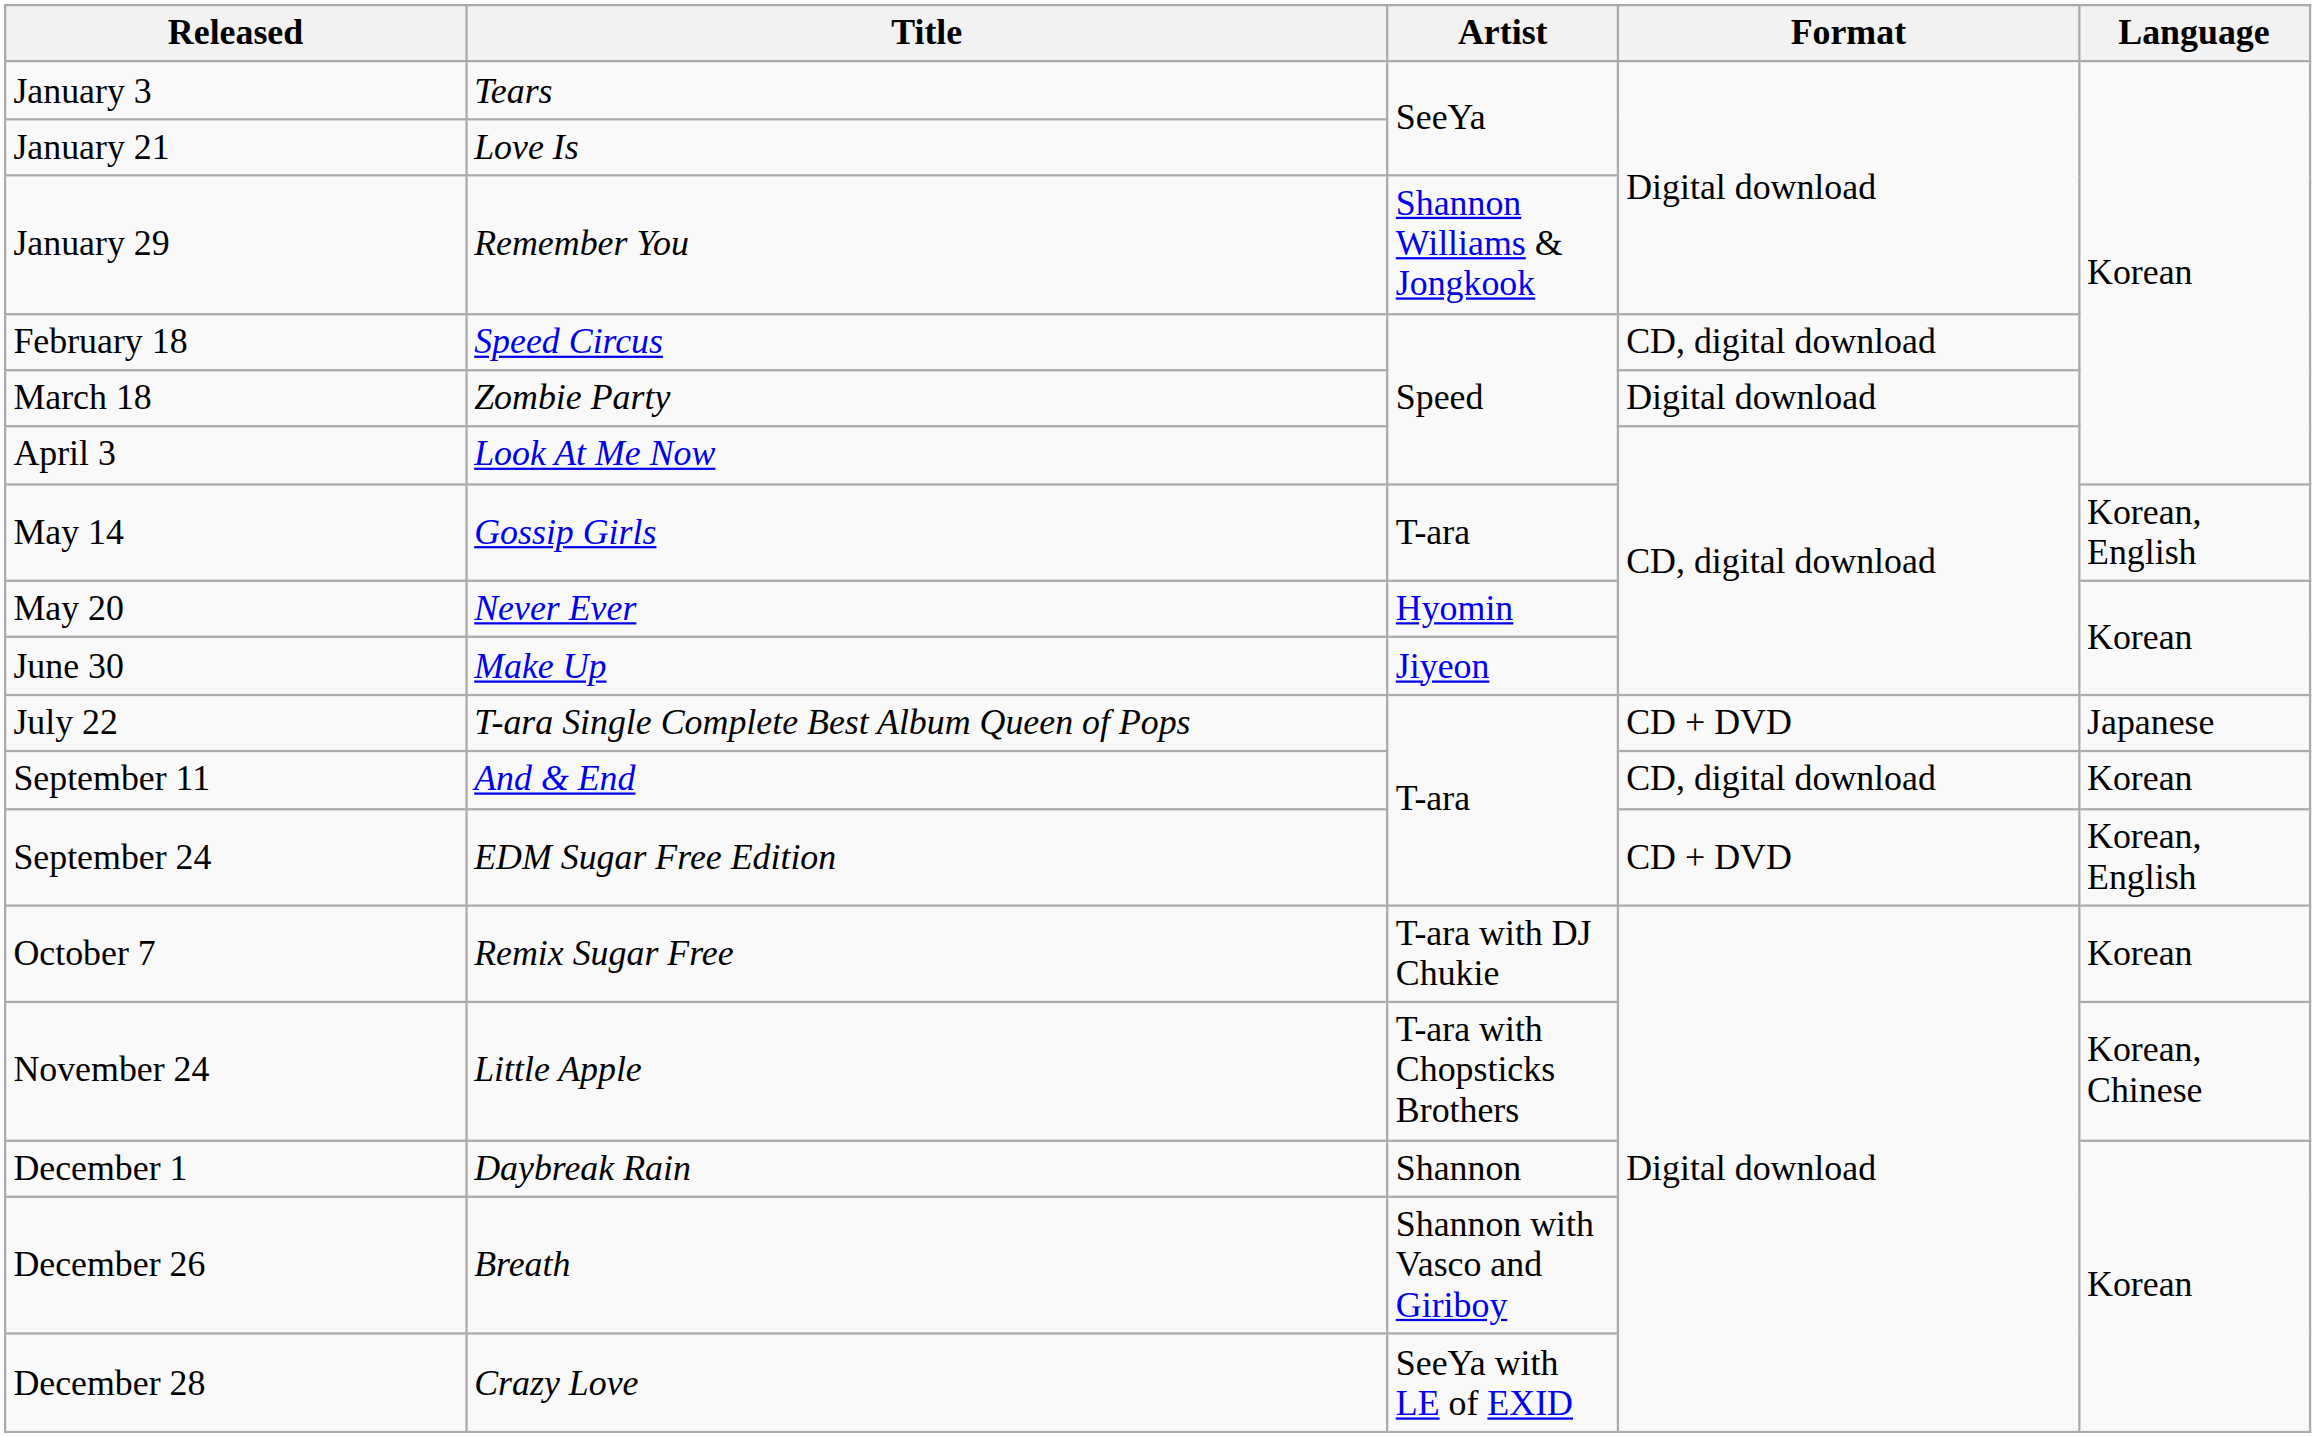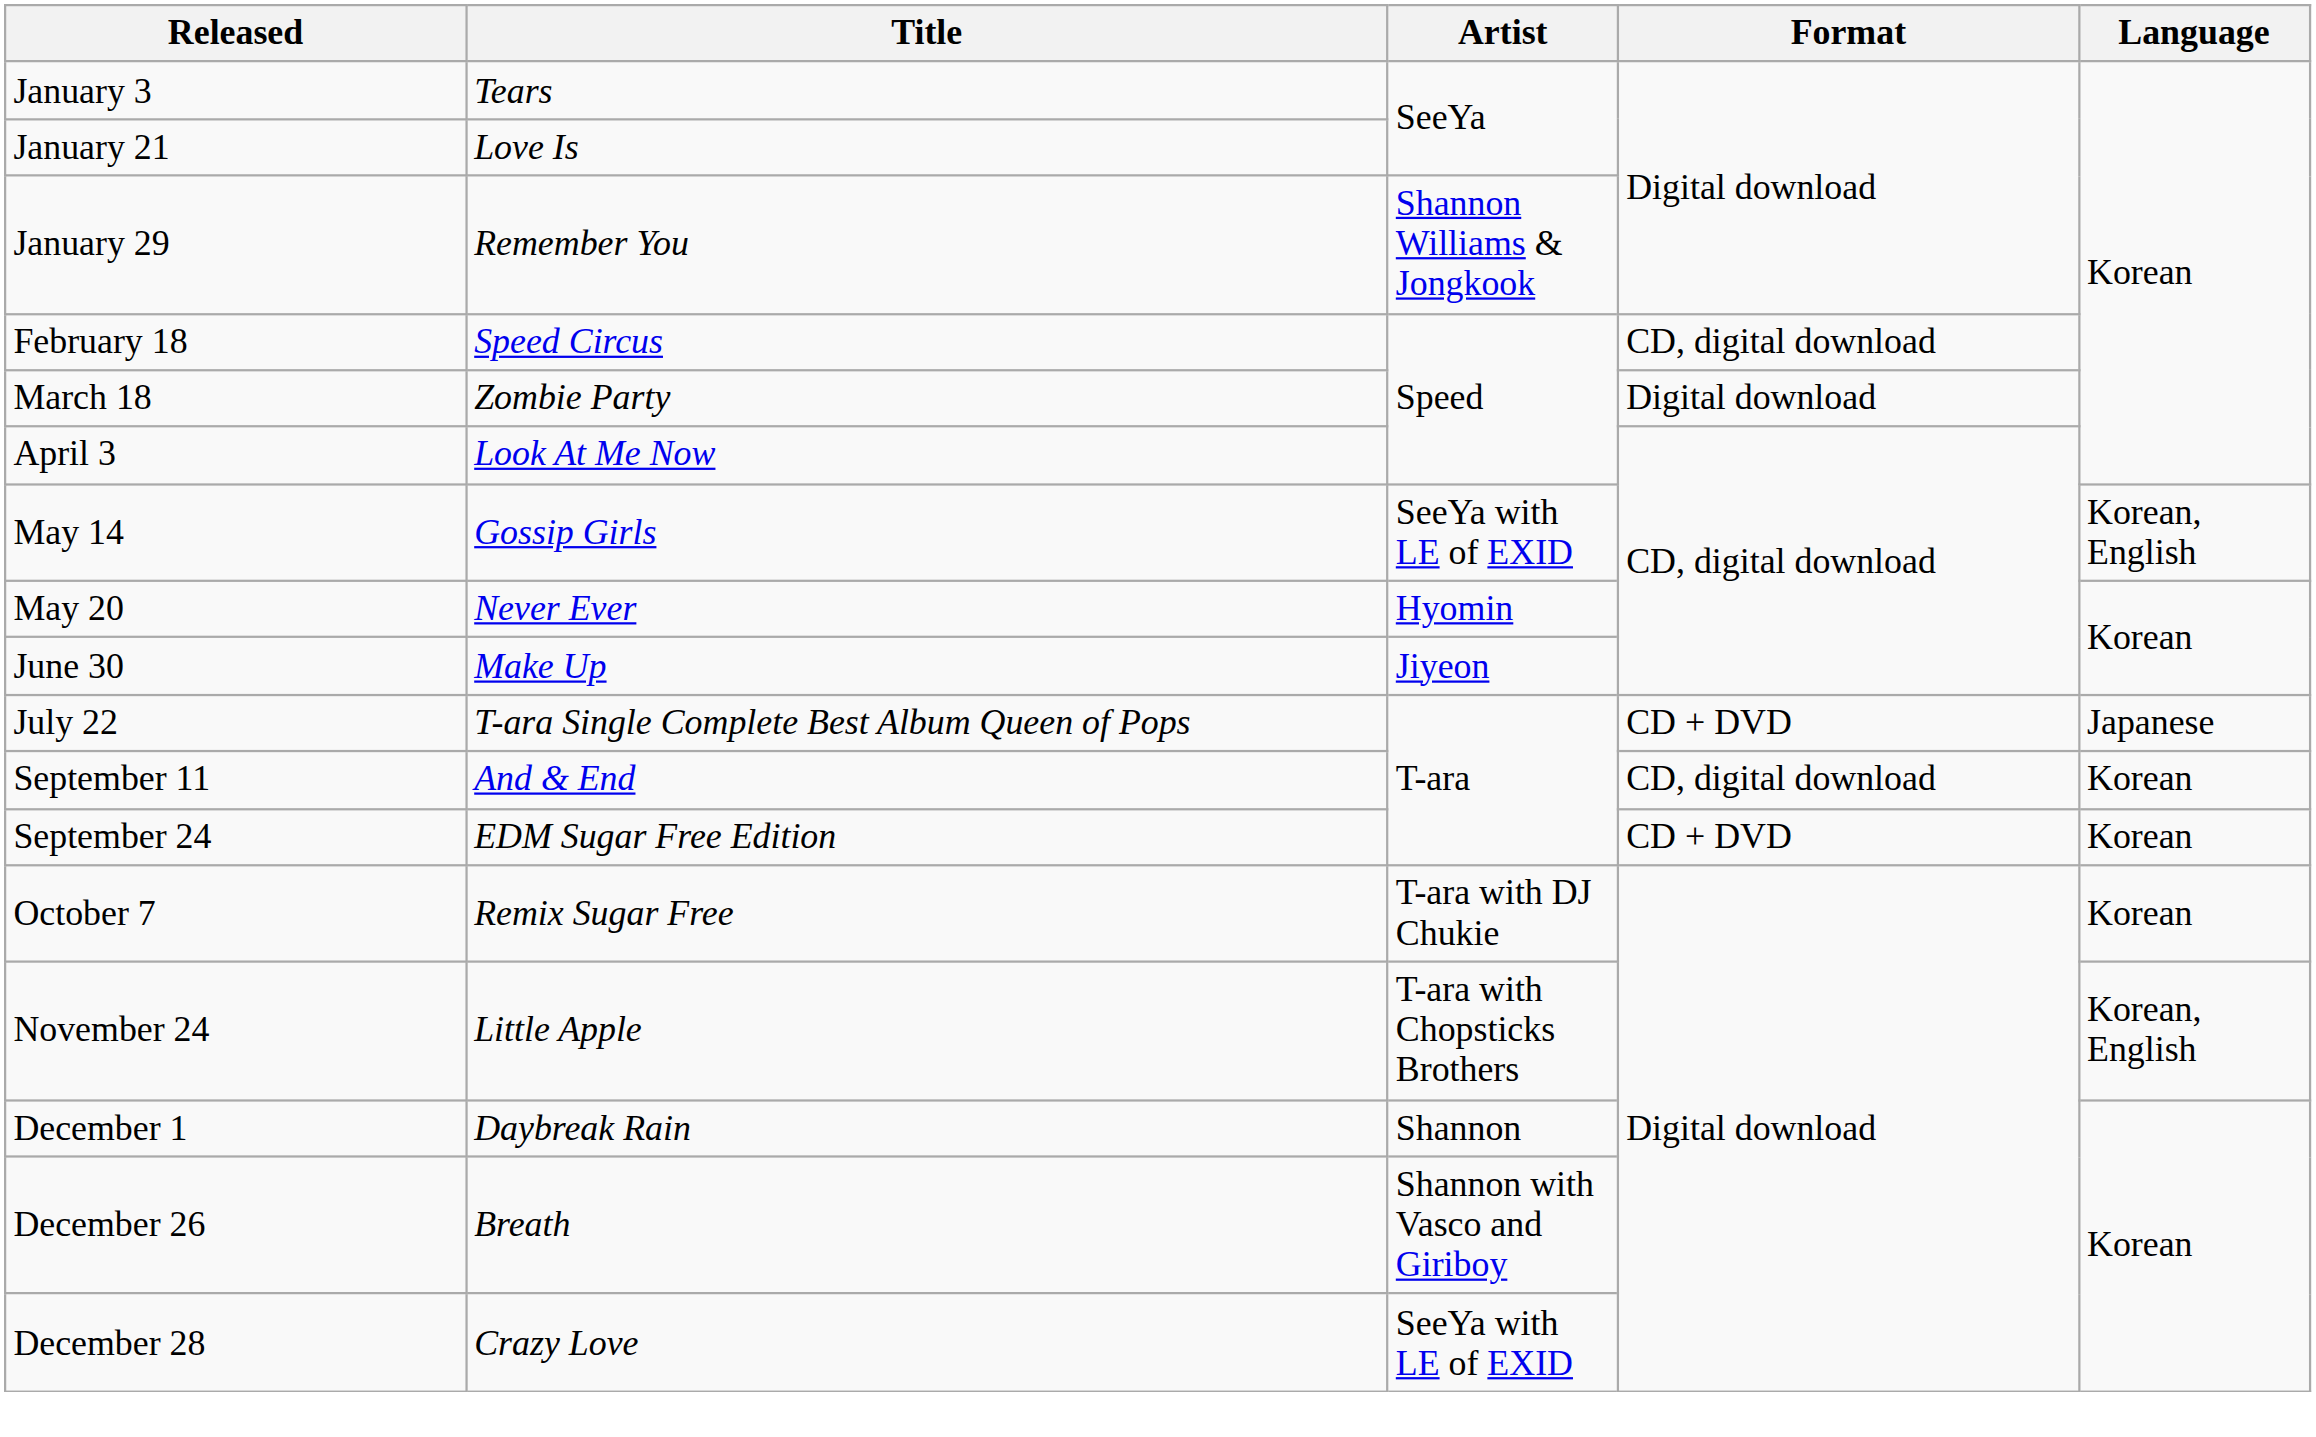 <table class="wikitable sortable" align="left center" style="width:65%;">
 <tr>
 <th style="width:20%;">Released</th>
 <th style="width:40%;">Title</th>
 <th style="width:10%;">Artist</th>
 <th style="width:20%;">Format</th>
 <th style="width:10%;">Language</th>
 </tr>
 <tr>
 <td>January 3</td>
 <td><em>Tears</em></td>
 <td rowspan="2">SeeYa</td>
 <td rowspan="3">Digital download</td>
 <td rowspan="6">Korean</td>
 </tr>
 <tr>
 <td>January 21</td>
 <td><em>Love Is</em></td>
 </tr>
 <tr>
 <td>January 29</td>
 <td><em>Remember You</em></td>
 <td><a href='#'>Shannon Williams</a> & <a href='#'>Jongkook</a></td>
 </tr>
 <tr>
 <td>February 18</td>
 <td><em><a href='#'>Speed Circus</a></em></td>
 <td rowspan="3">Speed</td>
 <td>CD, digital download</td>
 </tr>
 <tr>
 <td>March 18</td>
 <td><em>Zombie Party</em></td>
 <td>Digital download</td>
 </tr>
 <tr>
 <td>April 3</td>
 <td><em><a href='#'>Look At Me Now</a></em></td>
 <td rowspan="4">CD, digital download</td>
 </tr>
 <tr>
 <td>May 14</td>
 <td><em><a href='#'>Gossip Girls</a></em></td>
-<td>T-ara</td>
+<td>SeeYa with <a href='#'>LE</a> of <a href='#'>EXID</a></td>
 <td>Korean, English</td>
 </tr>
 <tr>
 <td>May 20</td>
 <td><em><a href='#'>Never Ever</a></em></td>
 <td><a href='#'>Hyomin</a></td>
 <td rowspan="2">Korean</td>
 </tr>
 <tr>
 <td>June 30</td>
 <td><em><a href='#'>Make Up</a></em></td>
 <td><a href='#'>Jiyeon</a></td>
 </tr>
 <tr>
 <td>July 22</td>
 <td><em>T-ara Single Complete Best Album Queen of Pops</em></td>
 <td rowspan="3">T-ara</td>
 <td>CD + DVD</td>
 <td>Japanese</td>
 </tr>
 <tr>
 <td>September 11</td>
 <td><em><a href='#'>And & End</a></em></td>
 <td>CD, digital download</td>
 <td>Korean</td>
 </tr>
 <tr>
 <td>September 24</td>
 <td><em>EDM Sugar Free Edition</em></td>
 <td>CD + DVD</td>
-<td>Korean, English</td>
+<td>Korean</td>
 </tr>
 <tr>
 <td>October 7</td>
 <td><em>Remix Sugar Free</em></td>
 <td>T-ara with DJ Chukie</td>
 <td rowspan="5">Digital download</td>
 <td>Korean</td>
 </tr>
 <tr>
 <td>November 24</td>
 <td><em>Little Apple</em></td>
 <td>T-ara with Chopsticks Brothers</td>
-<td>Korean, Chinese</td>
+<td>Korean, English</td>
 </tr>
 <tr>
 <td>December 1</td>
 <td><em>Daybreak Rain</em></td>
 <td>Shannon</td>
 <td rowspan="3">Korean</td>
 </tr>
 <tr>
 <td>December 26</td>
 <td><em>Breath</em></td>
 <td>Shannon with Vasco and <a href='#'>Giriboy</a></td>
 </tr>
 <tr>
 <td>December 28</td>
 <td><em>Crazy Love</em></td>
 <td>SeeYa with <a href='#'>LE</a> of <a href='#'>EXID</a></td>
 </tr>
 </table>
